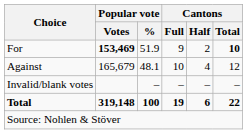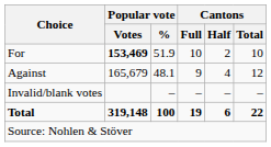 <table class=wikitable style=text-align:right>
 <tr>
 <th rowspan=2>Choice</th>
 <th colspan=2>Popular vote</th>
 <th colspan=3>Cantons</th>
 </tr>
 <tr>
 <th>Votes</th>
 <th>%</th>
 <th>Full</th>
 <th>Half</th>
 <th>Total</th>
 </tr>
 <tr>
 <td align=left>For</td>
 <td><strong>153,469</strong></td>
 <td>51.9</td>
-<td>9</td>
+<td>10</td>
 <td>2</td>
-<td><strong>10</strong></td>
+<td>10</td>
 </tr>
 <tr>
 <td align=left>Against</td>
 <td>165,679</td>
 <td>48.1</td>
-<td>10</td>
+<td>9</td>
 <td>4</td>
 <td>12</td>
 </tr>
 <tr>
 <td align=left>Invalid/blank votes</td>
 <td></td>
 <td>–</td>
 <td>–</td>
 <td>–</td>
 <td>–</td>
 </tr>
 <tr>
 <td align=left><strong>Total</strong></td>
 <td><strong>319,148</strong></td>
 <td><strong>100</strong></td>
 <td><strong>19</strong></td>
 <td><strong>6</strong></td>
 <td><strong>22</strong></td>
 </tr>
 <tr>
 <td align=left colspan=6>Source: Nohlen & Stöver</td>
 </tr>
 </table>
